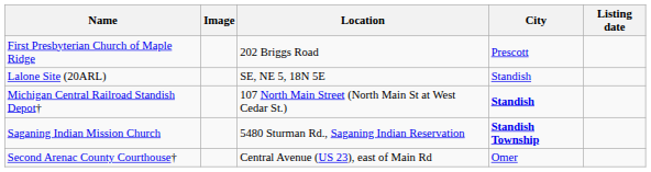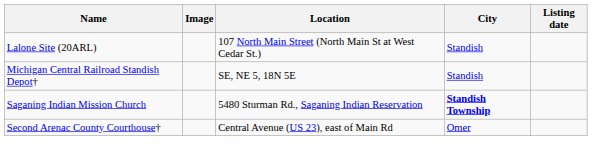 <table class="wikitable sortable" style="width:100%">
 <tr>
 <th>Name</th>
 <th>Image</th>
 <th>Location</th>
 <th>City</th>
 <th>Listing date</th>
 </tr>
 <tr>
-<td><a href='#'>First Presbyterian Church of Maple Ridge</a></td>
-<td></td>
-<td>202 Briggs Road</td>
-<td><a href='#'>Prescott</a></td>
-<td></td>
-</tr>
-<tr>
 <td><a href='#'>Lalone Site</a> (20ARL)</td>
 <td></td>
-<td>SE, NE 5, 18N 5E</td>
+<td>107 <a href='#'>North Main Street</a> (North Main St at West Cedar St.)</td>
 <td><a href='#'>Standish</a></td>
 <td></td>
 </tr>
 <tr>
 <td><a href='#'>Michigan Central Railroad Standish Depot</a>†</td>
 <td></td>
-<td>107 <a href='#'>North Main Street</a> (North Main St at West Cedar St.)</td>
-<td><strong><a href='#'>Standish</a></strong></td>
+<td>SE, NE 5, 18N 5E</td>
+<td><a href='#'>Standish</a></td>
 <td></td>
 </tr>
 <tr>
 <td><a href='#'>Saganing Indian Mission Church</a></td>
 <td></td>
 <td>5480 Sturman Rd., <a href='#'>Saganing Indian Reservation</a></td>
 <td><strong><a href='#'>Standish Township</a></strong></td>
 <td></td>
 </tr>
 <tr>
 <td><a href='#'>Second Arenac County Courthouse</a>†</td>
 <td></td>
 <td>Central Avenue (<a href='#'>US 23</a>), east of Main Rd</td>
 <td><a href='#'>Omer</a></td>
 <td></td>
 </tr>
 </table>
